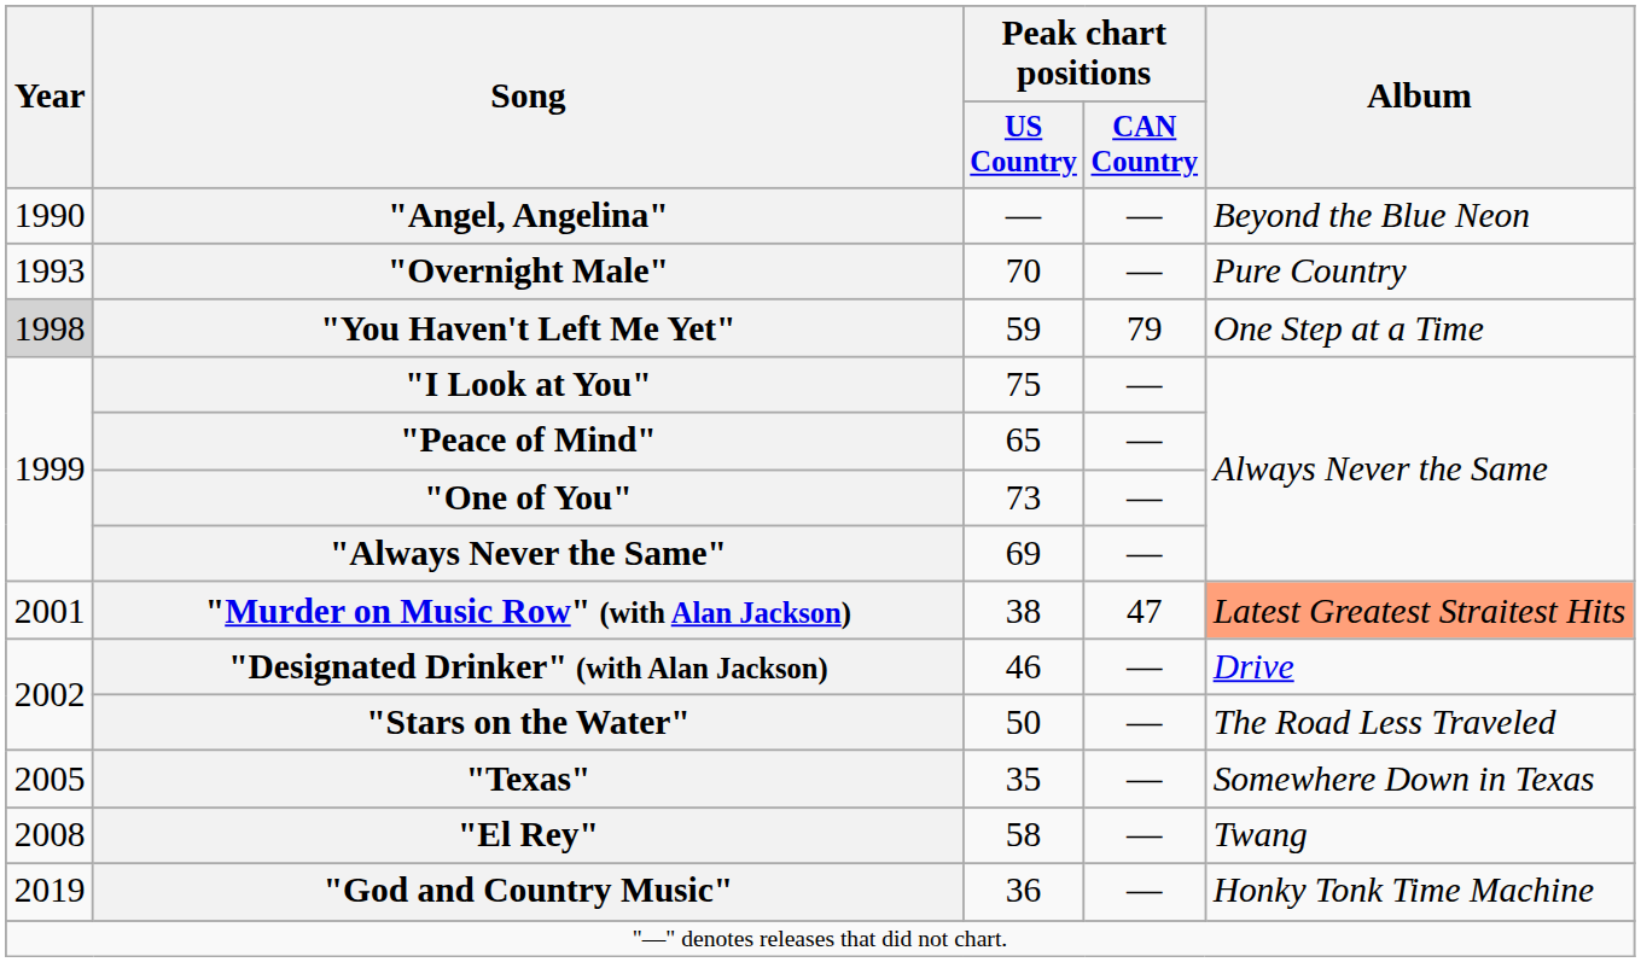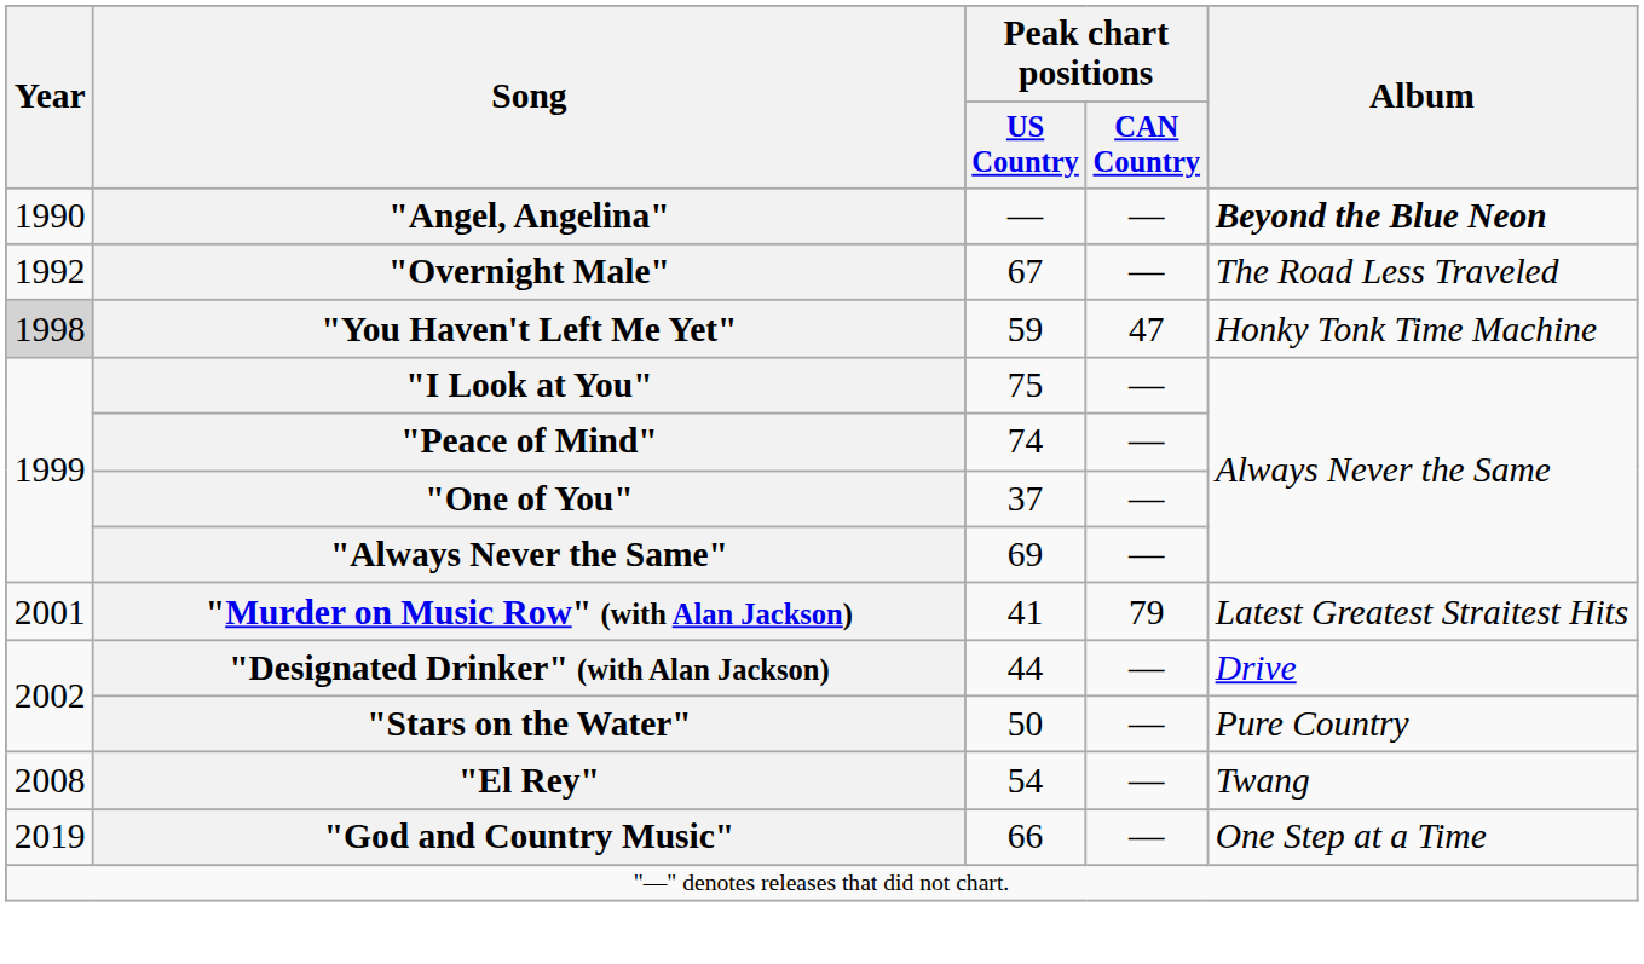 <table class="wikitable plainrowheaders" style="text-align:center;">
 <tr>
 <th rowspan="2">Year</th>
 <th rowspan="2" style="width:24em;">Song</th>
 <th colspan="2">Peak chart<br>positions</th>
 <th rowspan="2">Album</th>
 </tr>
 <tr style="font-size:smaller;">
 <th width="45"><a href='#'>US Country</a><br></th>
 <th width="45"><a href='#'>CAN Country</a><br></th>
 </tr>
 <tr>
 <td>1990</td>
 <th scope=row>"Angel, Angelina"</th>
 <td>—</td>
 <td>—</td>
-<td align=left><em>Beyond the Blue Neon</em></td>
+<td align=left><strong><em>Beyond the Blue Neon</em></strong></td>
 </tr>
 <tr>
-<td>1993</td>
+<td>1992</td>
 <th scope=row>"Overnight Male"</th>
-<td>70</td>
+<td>67</td>
 <td>—</td>
-<td align=left><em>Pure Country</em></td>
+<td align=left><em>The Road Less Traveled</em></td>
 </tr>
 <tr>
 <td style="background: lightgrey;">1998</td>
 <th scope=row>"You Haven't Left Me Yet"</th>
 <td>59</td>
-<td>79</td>
-<td align=left><em>One Step at a Time</em></td>
+<td>47</td>
+<td align=left><em>Honky Tonk Time Machine</em></td>
 </tr>
 <tr>
 <td rowspan=4>1999</td>
 <th scope=row>"I Look at You"</th>
 <td>75</td>
 <td>—</td>
 <td rowspan=4 align=left><em>Always Never the Same</em></td>
 </tr>
 <tr>
 <th scope=row>"Peace of Mind"</th>
-<td>65</td>
+<td>74</td>
 <td>—</td>
 </tr>
 <tr>
 <th scope=row>"One of You"</th>
-<td>73</td>
+<td>37</td>
 <td>—</td>
 </tr>
 <tr>
 <th scope=row>"Always Never the Same"</th>
 <td>69</td>
 <td>—</td>
 </tr>
 <tr>
 <td>2001</td>
 <th scope=row>"<a href='#'>Murder on Music Row</a>" <small>(with <a href='#'>Alan Jackson</a>)</small></th>
-<td>38</td>
-<td>47</td>
-<td align=left style="background: lightsalmon;"><em>Latest Greatest Straitest Hits</em></td>
+<td>41</td>
+<td>79</td>
+<td align=left><em>Latest Greatest Straitest Hits</em></td>
 </tr>
 <tr>
 <td rowspan=2>2002</td>
 <th scope=row>"Designated Drinker" <small>(with Alan Jackson)</small></th>
-<td>46</td>
+<td>44</td>
 <td>—</td>
 <td align=left><em><a href='#'>Drive</a></em></td>
 </tr>
 <tr>
 <th scope=row>"Stars on the Water"</th>
 <td>50</td>
 <td>—</td>
-<td align=left><em>The Road Less Traveled</em></td>
-</tr>
-<tr>
-<td>2005</td>
-<th scope=row>"Texas"</th>
-<td>35</td>
-<td>—</td>
-<td align=left><em>Somewhere Down in Texas</em></td>
+<td align=left><em>Pure Country</em></td>
 </tr>
 <tr>
 <td>2008</td>
 <th scope=row>"El Rey"</th>
-<td>58</td>
+<td>54</td>
 <td>—</td>
 <td align=left><em>Twang</em></td>
 </tr>
 <tr>
 <td>2019</td>
 <th scope=row>"God and Country Music"</th>
-<td>36</td>
+<td>66</td>
 <td>—</td>
-<td align=left><em>Honky Tonk Time Machine</em></td>
+<td align=left><em>One Step at a Time</em></td>
 </tr>
 <tr>
 <td align="center" colspan="5" style="font-size: 8pt">"—" denotes releases that did not chart.</td>
 </tr>
 </table>
